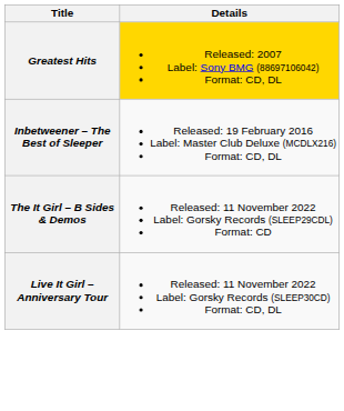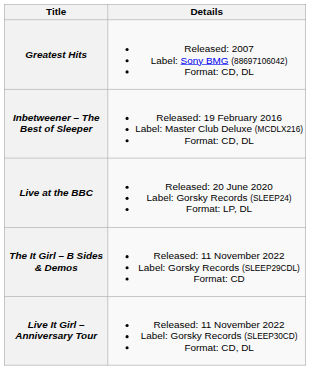 <table class="wikitable plainrowheaders" style="text-align:center;">
 <tr>
 <th scope="col" style="width:10em;">Title</th>
 <th scope="col">Details</th>
 </tr>
 <tr>
 <th scope="row"><em>Greatest Hits</em></th>
-<td style="background: gold;"><br><ul><li>Released: 2007</li><li>Label: <a href='#'>Sony BMG</a> <small>(88697106042)</small></li><li>Format: CD, DL</li></ul></td>
+<td><br><ul><li>Released: 2007</li><li>Label: <a href='#'>Sony BMG</a> <small>(88697106042)</small></li><li>Format: CD, DL</li></ul></td>
 </tr>
 <tr>
 <th scope="row"><em>Inbetweener – The Best of Sleeper</em></th>
 <td><br><ul><li>Released: 19 February 2016</li><li>Label: Master Club Deluxe <small>(MCDLX216)</small></li><li>Format: CD, DL</li></ul></td>
+</tr>
+<tr>
+<th scope="row"><em>Live at the BBC</em></th>
+<td><br><ul><li>Released: 20 June 2020</li><li>Label: Gorsky Records <small>(SLEEP24)</small></li><li>Format: LP, DL</li></ul></td>
 </tr>
 <tr>
 <th scope="row"><em>The It Girl – B Sides & Demos</em></th>
 <td><br><ul><li>Released: 11 November 2022</li><li>Label: Gorsky Records <small>(SLEEP29CDL)</small></li><li>Format: CD</li></ul></td>
 </tr>
 <tr>
 <th scope="row"><em>Live It Girl – Anniversary Tour</em></th>
 <td><br><ul><li>Released: 11 November 2022</li><li>Label: Gorsky Records <small>(SLEEP30CD)</small></li><li>Format: CD, DL</li></ul></td>
 </tr>
 </table>
